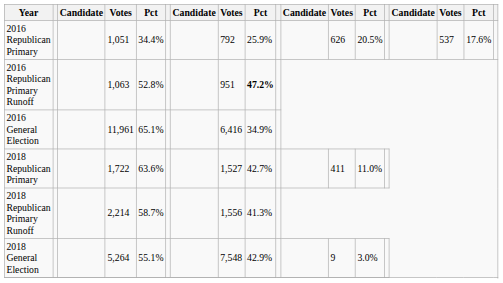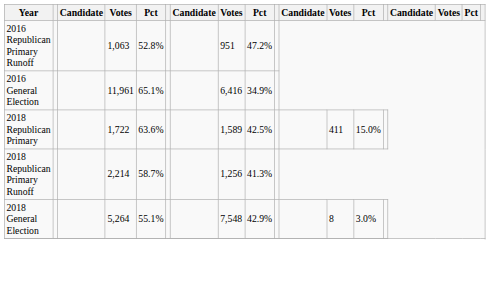 <table class="wikitable" style="margin:0.5em ; font-size:95%">
 <tr>
 <th>Year</th>
 <th></th>
 <th>Candidate</th>
 <th>Votes</th>
 <th>Pct</th>
 <th></th>
 <th>Candidate</th>
 <th>Votes</th>
 <th>Pct</th>
 <th></th>
 <th>Candidate</th>
 <th>Votes</th>
 <th>Pct</th>
 <th></th>
 <th>Candidate</th>
 <th>Votes</th>
 <th>Pct</th>
 <th></th>
 </tr>
 <tr>
-<td>2016 Republican Primary</td>
-<td></td>
-<td></td>
-<td>1,051</td>
-<td>34.4%</td>
-<td></td>
-<td></td>
-<td>792</td>
-<td>25.9%</td>
-<td></td>
-<td></td>
-<td>626</td>
-<td>20.5%</td>
-<td></td>
-<td></td>
-<td>537</td>
-<td>17.6%</td>
-<td></td>
-</tr>
-<tr>
 <td>2016 Republican Primary Runoff</td>
 <td></td>
 <td></td>
 <td>1,063</td>
 <td>52.8%</td>
 <td></td>
 <td></td>
 <td>951</td>
-<td><strong>47.2%</strong></td>
+<td>47.2%</td>
 <td></td>
 </tr>
 <tr>
 <td>2016 General Election</td>
 <td></td>
 <td></td>
 <td>11,961</td>
 <td>65.1%</td>
 <td></td>
 <td></td>
 <td>6,416</td>
 <td>34.9%</td>
 <td></td>
 </tr>
 <tr>
 <td>2018 Republican Primary</td>
 <td></td>
 <td></td>
 <td>1,722</td>
 <td>63.6%</td>
 <td></td>
 <td></td>
-<td>1,527</td>
-<td>42.7%</td>
+<td>1,589</td>
+<td>42.5%</td>
 <td></td>
 <td></td>
 <td>411</td>
-<td>11.0%</td>
+<td>15.0%</td>
 <td></td>
 </tr>
 <tr>
 <td>2018 Republican Primary Runoff</td>
 <td></td>
 <td></td>
 <td>2,214</td>
 <td>58.7%</td>
 <td></td>
 <td></td>
-<td>1,556</td>
+<td>1,256</td>
 <td>41.3%</td>
 <td></td>
 </tr>
 <tr>
 <td>2018 General Election</td>
 <td></td>
 <td></td>
 <td>5,264</td>
 <td>55.1%</td>
 <td></td>
 <td></td>
 <td>7,548</td>
 <td>42.9%</td>
 <td></td>
 <td></td>
-<td>9</td>
+<td>8</td>
 <td>3.0%</td>
 <td></td>
 </tr>
 <tr>
 </tr>
 </table>
